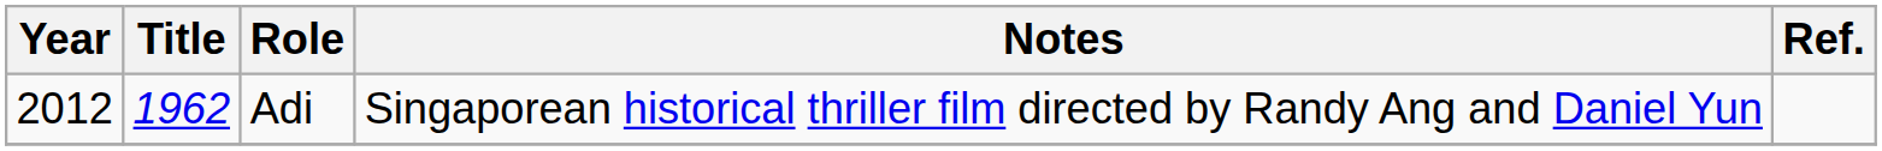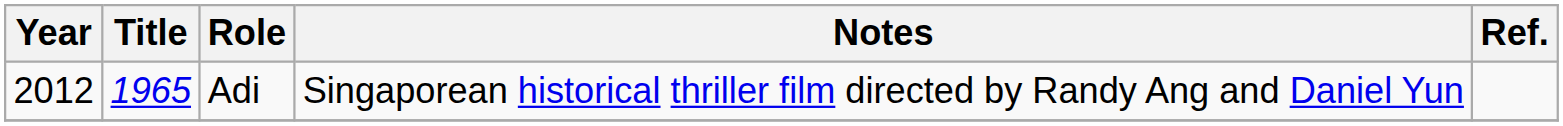 <table class="wikitable">
 <tr>
 <th>Year</th>
 <th>Title</th>
 <th>Role</th>
 <th>Notes</th>
 <th>Ref.</th>
 </tr>
 <tr>
 <td rowspan="1">2012</td>
-<td><em><a href='#'>1962</a></em></td>
+<td><em><a href='#'>1965</a></em></td>
 <td>Adi</td>
 <td>Singaporean <a href='#'>historical</a> <a href='#'>thriller film</a> directed by Randy Ang and <a href='#'>Daniel Yun</a></td>
 <td></td>
 </tr>
 <tr>
 </tr>
 </table>
